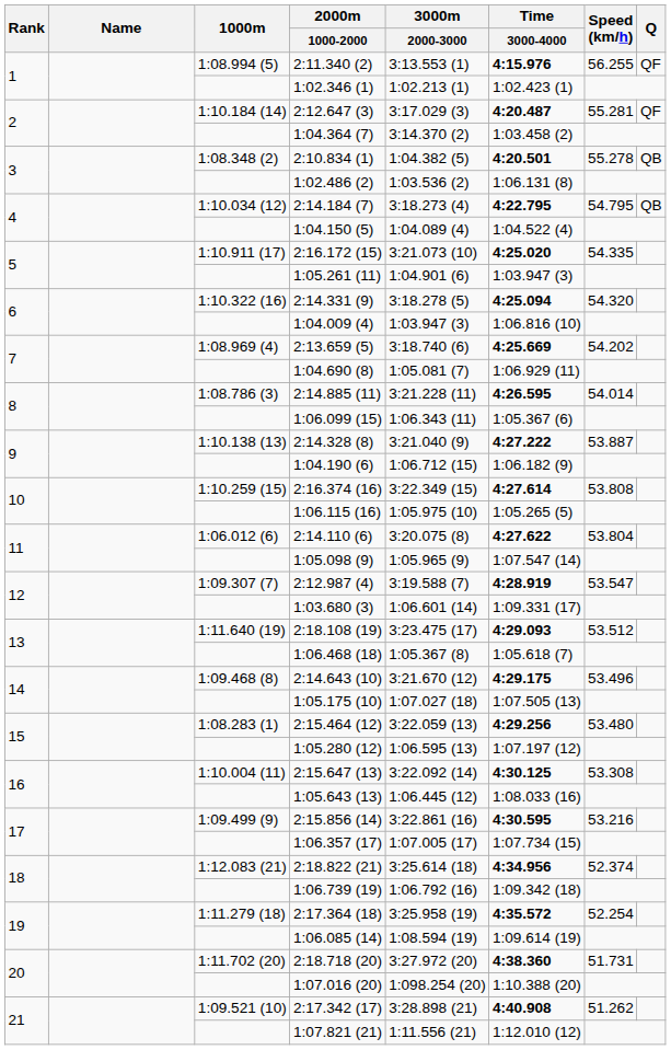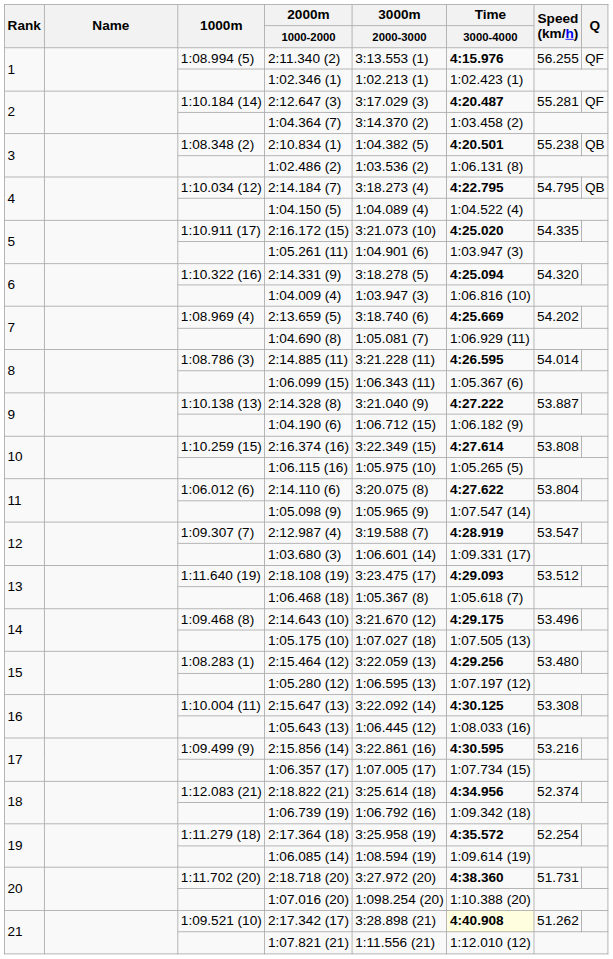 <table class="wikitable">
 <tr>
 <th rowspan=2 width=20>Rank</th>
 <th rowspan=2 width=150>Name</th>
 <th rowspan=2>1000m</th>
 <th>2000m</th>
 <th>3000m</th>
 <th>Time</th>
 <th rowspan=2>Speed<br>(km/<a href='#'>h</a>)</th>
 <th rowspan=2 width=20>Q</th>
 </tr>
 <tr>
 <th><small>1000-2000</small></th>
 <th><small>2000-3000</small></th>
 <th><small>3000-4000</small></th>
 </tr>
 <tr>
 <td rowspan=2>1</td>
 <td rowspan=2></td>
 <td>1:08.994 (5)</td>
 <td>2:11.340 (2)</td>
 <td>3:13.553 (1)</td>
 <td><strong>4:15.976</strong></td>
 <td>56.255</td>
 <td>QF</td>
 </tr>
 <tr>
 <td></td>
 <td>1:02.346 (1)</td>
 <td>1:02.213 (1)</td>
 <td>1:02.423 (1)</td>
 <td colspan=2></td>
 </tr>
 <tr>
 <td rowspan=2>2</td>
 <td rowspan=2></td>
 <td>1:10.184 (14)</td>
 <td>2:12.647 (3)</td>
 <td>3:17.029 (3)</td>
 <td><strong>4:20.487</strong></td>
 <td>55.281</td>
 <td>QF</td>
 </tr>
 <tr>
 <td></td>
 <td>1:04.364 (7)</td>
 <td>3:14.370 (2)</td>
 <td>1:03.458 (2)</td>
 <td colspan=2></td>
 </tr>
 <tr>
 <td rowspan=2>3</td>
 <td rowspan=2></td>
 <td>1:08.348 (2)</td>
 <td>2:10.834 (1)</td>
 <td>1:04.382 (5)</td>
 <td><strong>4:20.501</strong></td>
-<td>55.278</td>
+<td>55.238</td>
 <td>QB</td>
 </tr>
 <tr>
 <td></td>
 <td>1:02.486 (2)</td>
 <td>1:03.536 (2)</td>
 <td>1:06.131 (8)</td>
 <td colspan=2></td>
 </tr>
 <tr>
 <td rowspan=2>4</td>
 <td rowspan=2></td>
 <td>1:10.034 (12)</td>
 <td>2:14.184 (7)</td>
 <td>3:18.273 (4)</td>
 <td><strong>4:22.795</strong></td>
 <td>54.795</td>
 <td>QB</td>
 </tr>
 <tr>
 <td></td>
 <td>1:04.150 (5)</td>
 <td>1:04.089 (4)</td>
 <td>1:04.522 (4)</td>
 <td colspan=2></td>
 </tr>
 <tr>
 <td rowspan=2>5</td>
 <td rowspan=2></td>
 <td>1:10.911 (17)</td>
 <td>2:16.172 (15)</td>
 <td>3:21.073 (10)</td>
 <td><strong>4:25.020</strong></td>
 <td>54.335</td>
 <td></td>
 </tr>
 <tr>
 <td></td>
 <td>1:05.261 (11)</td>
 <td>1:04.901 (6)</td>
 <td>1:03.947 (3)</td>
 <td colspan=2></td>
 </tr>
 <tr>
 <td rowspan=2>6</td>
 <td rowspan=2></td>
 <td>1:10.322 (16)</td>
 <td>2:14.331 (9)</td>
 <td>3:18.278 (5)</td>
 <td><strong>4:25.094</strong></td>
 <td>54.320</td>
 <td></td>
 </tr>
 <tr>
 <td></td>
 <td>1:04.009 (4)</td>
 <td>1:03.947 (3)</td>
 <td>1:06.816 (10)</td>
 <td colspan=2></td>
 </tr>
 <tr>
 <td rowspan=2>7</td>
 <td rowspan=2></td>
 <td>1:08.969 (4)</td>
 <td>2:13.659 (5)</td>
 <td>3:18.740 (6)</td>
 <td><strong>4:25.669</strong></td>
 <td>54.202</td>
 <td></td>
 </tr>
 <tr>
 <td></td>
 <td>1:04.690 (8)</td>
 <td>1:05.081 (7)</td>
 <td>1:06.929 (11)</td>
 <td colspan=2></td>
 </tr>
 <tr>
 <td rowspan=2>8</td>
 <td rowspan=2></td>
 <td>1:08.786 (3)</td>
 <td>2:14.885 (11)</td>
 <td>3:21.228 (11)</td>
 <td><strong>4:26.595</strong></td>
 <td>54.014</td>
 <td></td>
 </tr>
 <tr>
 <td></td>
 <td>1:06.099 (15)</td>
 <td>1:06.343 (11)</td>
 <td>1:05.367 (6)</td>
 <td colspan=2></td>
 </tr>
 <tr>
 <td rowspan=2>9</td>
 <td rowspan=2></td>
 <td>1:10.138 (13)</td>
 <td>2:14.328 (8)</td>
 <td>3:21.040 (9)</td>
 <td><strong>4:27.222</strong></td>
 <td>53.887</td>
 <td></td>
 </tr>
 <tr>
 <td></td>
 <td>1:04.190 (6)</td>
 <td>1:06.712 (15)</td>
 <td>1:06.182 (9)</td>
 <td colspan=2></td>
 </tr>
 <tr>
 <td rowspan=2>10</td>
 <td rowspan=2></td>
 <td>1:10.259 (15)</td>
 <td>2:16.374 (16)</td>
 <td>3:22.349 (15)</td>
 <td><strong>4:27.614</strong></td>
 <td>53.808</td>
 <td></td>
 </tr>
 <tr>
 <td></td>
 <td>1:06.115 (16)</td>
 <td>1:05.975 (10)</td>
 <td>1:05.265 (5)</td>
 <td colspan=2></td>
 </tr>
 <tr>
 <td rowspan=2>11</td>
 <td rowspan=2></td>
 <td>1:06.012 (6)</td>
 <td>2:14.110 (6)</td>
 <td>3:20.075 (8)</td>
 <td><strong>4:27.622</strong></td>
 <td>53.804</td>
 <td></td>
 </tr>
 <tr>
 <td></td>
 <td>1:05.098 (9)</td>
 <td>1:05.965 (9)</td>
 <td>1:07.547 (14)</td>
 <td colspan=2></td>
 </tr>
 <tr>
 <td rowspan=2>12</td>
 <td rowspan=2></td>
 <td>1:09.307 (7)</td>
 <td>2:12.987 (4)</td>
 <td>3:19.588 (7)</td>
 <td><strong>4:28.919</strong></td>
 <td>53.547</td>
 <td></td>
 </tr>
 <tr>
 <td></td>
 <td>1:03.680 (3)</td>
 <td>1:06.601 (14)</td>
 <td>1:09.331 (17)</td>
 <td colspan=2></td>
 </tr>
 <tr>
 <td rowspan=2>13</td>
 <td rowspan=2></td>
 <td>1:11.640 (19)</td>
 <td>2:18.108 (19)</td>
 <td>3:23.475 (17)</td>
 <td><strong>4:29.093</strong></td>
 <td>53.512</td>
 <td></td>
 </tr>
 <tr>
 <td></td>
 <td>1:06.468 (18)</td>
 <td>1:05.367 (8)</td>
 <td>1:05.618 (7)</td>
 <td colspan=2></td>
 </tr>
 <tr>
 <td rowspan=2>14</td>
 <td rowspan=2></td>
 <td>1:09.468 (8)</td>
 <td>2:14.643 (10)</td>
 <td>3:21.670 (12)</td>
 <td><strong>4:29.175</strong></td>
 <td>53.496</td>
 <td></td>
 </tr>
 <tr>
 <td></td>
 <td>1:05.175 (10)</td>
 <td>1:07.027 (18)</td>
 <td>1:07.505 (13)</td>
 <td colspan=2></td>
 </tr>
 <tr>
 <td rowspan=2>15</td>
 <td rowspan=2></td>
 <td>1:08.283 (1)</td>
 <td>2:15.464 (12)</td>
 <td>3:22.059 (13)</td>
 <td><strong>4:29.256</strong></td>
 <td>53.480</td>
 <td></td>
 </tr>
 <tr>
 <td></td>
 <td>1:05.280 (12)</td>
 <td>1:06.595 (13)</td>
 <td>1:07.197 (12)</td>
 <td colspan=2></td>
 </tr>
 <tr>
 <td rowspan=2>16</td>
 <td rowspan=2></td>
 <td>1:10.004 (11)</td>
 <td>2:15.647 (13)</td>
 <td>3:22.092 (14)</td>
 <td><strong>4:30.125</strong></td>
 <td>53.308</td>
 <td></td>
 </tr>
 <tr>
 <td></td>
 <td>1:05.643 (13)</td>
 <td>1:06.445 (12)</td>
 <td>1:08.033 (16)</td>
 <td colspan=2></td>
 </tr>
 <tr>
 <td rowspan=2>17</td>
 <td rowspan=2></td>
 <td>1:09.499 (9)</td>
 <td>2:15.856 (14)</td>
 <td>3:22.861 (16)</td>
 <td><strong>4:30.595</strong></td>
 <td>53.216</td>
 <td></td>
 </tr>
 <tr>
 <td></td>
 <td>1:06.357 (17)</td>
 <td>1:07.005 (17)</td>
 <td>1:07.734 (15)</td>
 <td colspan=2></td>
 </tr>
 <tr>
 <td rowspan=2>18</td>
 <td rowspan=2></td>
 <td>1:12.083 (21)</td>
 <td>2:18.822 (21)</td>
 <td>3:25.614 (18)</td>
 <td><strong>4:34.956</strong></td>
 <td>52.374</td>
 <td></td>
 </tr>
 <tr>
 <td></td>
 <td>1:06.739 (19)</td>
 <td>1:06.792 (16)</td>
 <td>1:09.342 (18)</td>
 <td colspan=2></td>
 </tr>
 <tr>
 <td rowspan=2>19</td>
 <td rowspan=2></td>
 <td>1:11.279 (18)</td>
 <td>2:17.364 (18)</td>
 <td>3:25.958 (19)</td>
 <td><strong>4:35.572</strong></td>
 <td>52.254</td>
 <td></td>
 </tr>
 <tr>
 <td></td>
 <td>1:06.085 (14)</td>
 <td>1:08.594 (19)</td>
 <td>1:09.614 (19)</td>
 <td colspan=2></td>
 </tr>
 <tr>
 <td rowspan=2>20</td>
 <td rowspan=2></td>
 <td>1:11.702 (20)</td>
 <td>2:18.718 (20)</td>
 <td>3:27.972 (20)</td>
 <td><strong>4:38.360</strong></td>
 <td>51.731</td>
 <td></td>
 </tr>
 <tr>
 <td></td>
 <td>1:07.016 (20)</td>
 <td>1:098.254 (20)</td>
 <td>1:10.388 (20)</td>
 <td colspan=2></td>
 </tr>
 <tr>
 <td rowspan=2>21</td>
 <td rowspan=2></td>
 <td>1:09.521 (10)</td>
 <td>2:17.342 (17)</td>
 <td>3:28.898 (21)</td>
-<td><strong>4:40.908</strong></td>
+<td style="background: lightyellow;"><strong>4:40.908</strong></td>
 <td>51.262</td>
 <td></td>
 </tr>
 <tr>
 <td></td>
 <td>1:07.821 (21)</td>
 <td>1:11.556 (21)</td>
 <td>1:12.010 (12)</td>
 <td colspan=2></td>
 </tr>
 </table>
